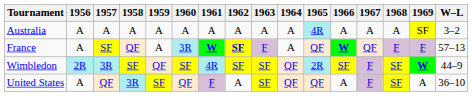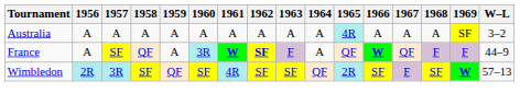 <table class=wikitable style=text-align:center;font-size:97%>
 <tr>
 <th>Tournament</th>
 <th>1956</th>
 <th>1957</th>
 <th>1958</th>
 <th>1959</th>
 <th>1960</th>
 <th>1961</th>
 <th>1962</th>
 <th>1963</th>
 <th>1964</th>
 <th>1965</th>
 <th>1966</th>
 <th>1967</th>
 <th>1968</th>
 <th>1969</th>
 <th>W–L</th>
 </tr>
 <tr>
 <td align=left><a href='#'>Australia</a></td>
 <td>A</td>
 <td>A</td>
 <td>A</td>
 <td>A</td>
 <td>A</td>
 <td>A</td>
 <td>A</td>
 <td>A</td>
 <td>A</td>
 <td bgcolor=afeeee><a href='#'>4R</a></td>
 <td>A</td>
 <td>A</td>
 <td>A</td>
 <td style="background:yellow;">SF</td>
 <td>3–2</td>
 </tr>
 <tr>
 <td align=left><a href='#'>France</a></td>
 <td>A</td>
 <td style="background:yellow;"><a href='#'>SF</a></td>
 <td bgcolor=ffebcd><a href='#'>QF</a></td>
 <td>A</td>
 <td bgcolor=afeeee><a href='#'>3R</a></td>
 <td bgcolor=lime><strong><a href='#'>W</a></strong></td>
 <td style="background:yellow;"><strong><a href='#'>SF</a></strong></td>
 <td style="background:thistle;"><a href='#'>F</a></td>
 <td>A</td>
 <td bgcolor=ffebcd><a href='#'>QF</a></td>
 <td bgcolor=lime><strong><a href='#'>W</a></strong></td>
 <td bgcolor=ffebcd><a href='#'>QF</a></td>
 <td style="background:thistle;"><a href='#'>F</a></td>
 <td style="background:thistle;"><a href='#'>F</a></td>
-<td>57–13</td>
+<td>44–9</td>
 </tr>
 <tr>
 <td align=left><a href='#'>Wimbledon</a></td>
 <td bgcolor=afeeee><a href='#'>2R</a></td>
 <td bgcolor=afeeee><a href='#'>3R</a></td>
 <td style="background:yellow;"><a href='#'>SF</a></td>
 <td bgcolor=ffebcd><a href='#'>QF</a></td>
 <td style="background:yellow;"><a href='#'>SF</a></td>
 <td bgcolor=afeeee><a href='#'>4R</a></td>
 <td style="background:yellow;"><a href='#'>SF</a></td>
 <td style="background:yellow;"><a href='#'>SF</a></td>
 <td bgcolor=ffebcd><a href='#'>QF</a></td>
 <td bgcolor=afeeee><a href='#'>2R</a></td>
 <td style="background:yellow;"><a href='#'>SF</a></td>
 <td style="background:thistle;"><a href='#'>F</a></td>
 <td style="background:yellow;"><a href='#'>SF</a></td>
 <td bgcolor=lime><strong><a href='#'>W</a></strong></td>
-<td>44–9</td>
-</tr>
-<tr>
-<td align=left><a href='#'>United States</a></td>
-<td>A</td>
-<td bgcolor=ffebcd><a href='#'>QF</a></td>
-<td bgcolor=afeeee><a href='#'>3R</a></td>
-<td style="background:yellow;"><a href='#'>SF</a></td>
-<td bgcolor=ffebcd><a href='#'>QF</a></td>
-<td style="background:thistle;"><a href='#'>F</a></td>
-<td>A</td>
-<td style="background:yellow;"><a href='#'>SF</a></td>
-<td bgcolor=ffebcd><a href='#'>QF</a></td>
-<td bgcolor=ffebcd><a href='#'>QF</a></td>
-<td>A</td>
-<td style="background:thistle;"><a href='#'>F</a></td>
-<td style="background:yellow;"><a href='#'>SF</a></td>
-<td>A</td>
-<td>36–10</td>
+<td>57–13</td>
 </tr>
 </table>
